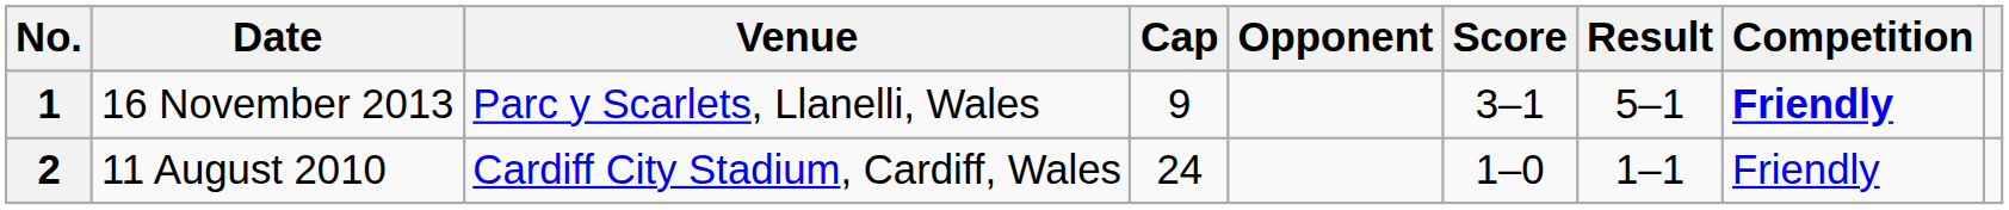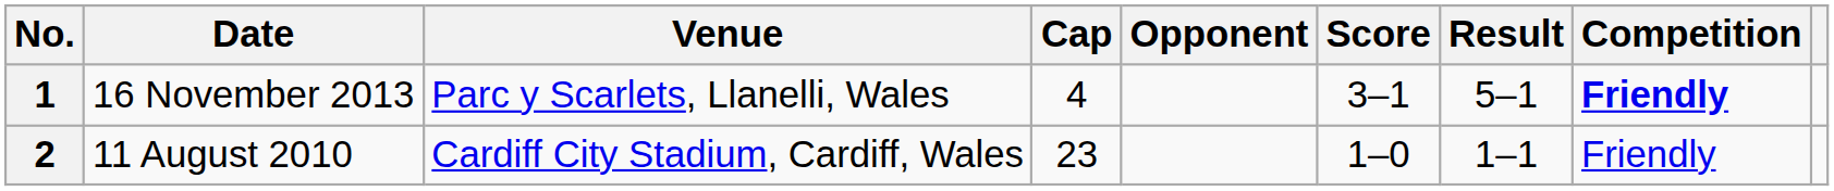 <table class="wikitable plainrowheaders sortable">
 <tr>
 <th scope=col>No.</th>
 <th scope=col data-sort-type=date>Date</th>
 <th scope=col>Venue</th>
 <th scope=col>Cap</th>
 <th scope=col>Opponent</th>
 <th scope=col>Score</th>
 <th scope=col>Result</th>
 <th scope=col>Competition</th>
 <th scope=col class=unsortable></th>
 </tr>
 <tr>
 <th scope=row style="text-align: center">1</th>
 <td>16 November 2013</td>
 <td><a href='#'>Parc y Scarlets</a>, Llanelli, Wales</td>
-<td align=center>9</td>
+<td align=center>4</td>
 <td></td>
 <td align=center>3–1</td>
 <td align=center>5–1</td>
 <td><strong><a href='#'>Friendly</a></strong></td>
 <td align=center></td>
 </tr>
 <tr>
 <th scope=row style="text-align: center">2</th>
 <td>11 August 2010</td>
 <td><a href='#'>Cardiff City Stadium</a>, Cardiff, Wales</td>
-<td align=center>24</td>
+<td align=center>23</td>
 <td></td>
 <td align=center>1–0</td>
 <td align=center>1–1</td>
 <td><a href='#'>Friendly</a></td>
 <td align=center></td>
 </tr>
 </table>
